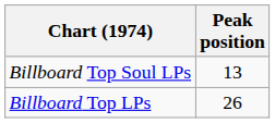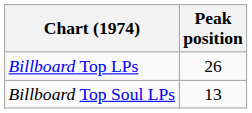 <table class="wikitable">
 <tr>
 <th>Chart (1974)</th>
 <th>Peak<br>position</th>
 </tr>
 <tr>
+<td><a href='#'><em>Billboard</em> Top LPs</a></td>
+<td align="center">26</td>
+</tr>
+<tr>
 <td><em>Billboard</em> <a href='#'>Top Soul LPs</a></td>
 <td align="center">13</td>
 </tr>
-<tr>
-<td><a href='#'><em>Billboard</em> Top LPs</a></td>
-<td align="center">26</td>
-</tr>
 </table>
